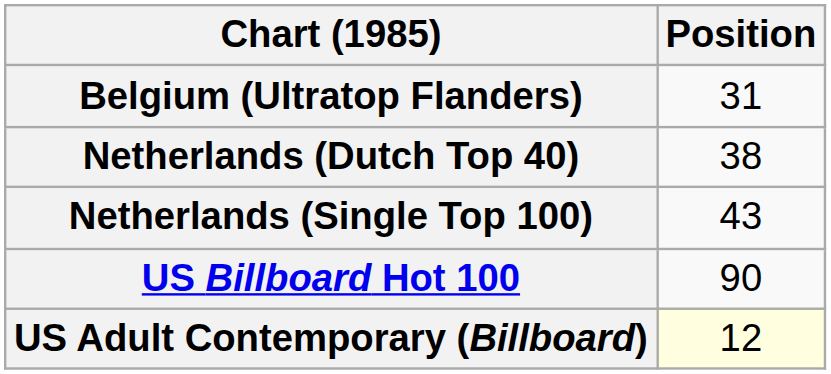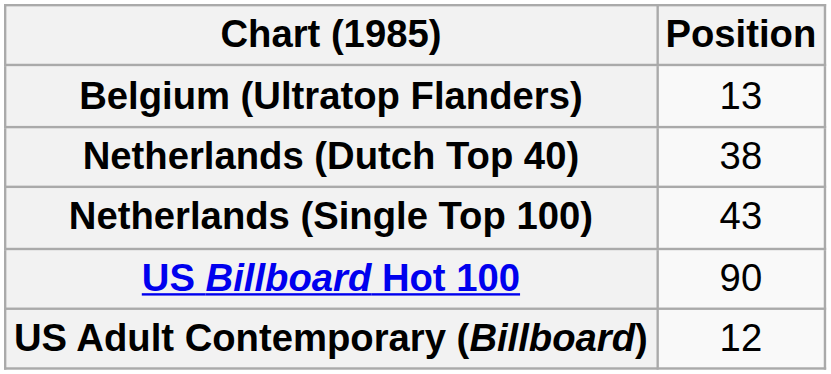 <table class="wikitable sortable plainrowheaders" style="text-align:center">
 <tr>
 <th scope="col">Chart (1985)</th>
 <th scope="col">Position</th>
 </tr>
 <tr>
 <th scope="row">Belgium (Ultratop Flanders)</th>
-<td>31</td>
+<td>13</td>
 </tr>
 <tr>
 <th scope="row">Netherlands (Dutch Top 40)</th>
 <td>38</td>
 </tr>
 <tr>
 <th scope="row">Netherlands (Single Top 100)</th>
 <td>43</td>
 </tr>
 <tr>
 <th scope="row"><a href='#'>US <em>Billboard</em> Hot 100</a></th>
 <td>90</td>
 </tr>
 <tr>
 <th scope="row">US Adult Contemporary (<em>Billboard</em>)</th>
-<td style="background: lightyellow;">12</td>
+<td>12</td>
 </tr>
 </table>
